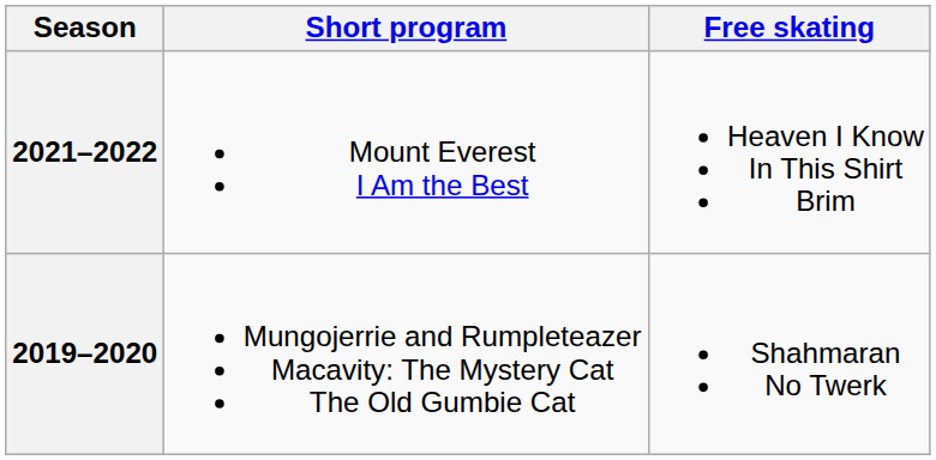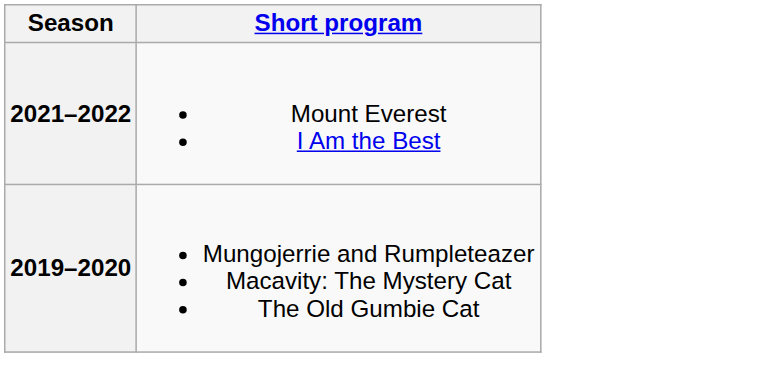 <table class=wikitable style=text-align:center>
 <tr>
 <th>Season</th>
 <th><a href='#'>Short program</a></th>
-<th><a href='#'>Free skating</a></th>
 </tr>
 <tr>
 <th>2021–2022 <br> </th>
 <td><br><ul><li>Mount Everest <br> </li><li><a href='#'>I Am the Best</a> <br> </li></ul></td>
-<td><br><ul><li>Heaven I Know <br> </li><li>In This Shirt <br> </li><li>Brim <br> </li></ul></td>
 </tr>
 <tr>
 <th>2019–2020</th>
 <td><br><ul><li> Mungojerrie and Rumpleteazer</li><li> Macavity: The Mystery Cat</li><li> The Old Gumbie Cat <br> </li></ul></td>
-<td><br><ul><li>Shahmaran <br> </li><li>No Twerk <br> </li></ul></td>
 </tr>
 </table>
